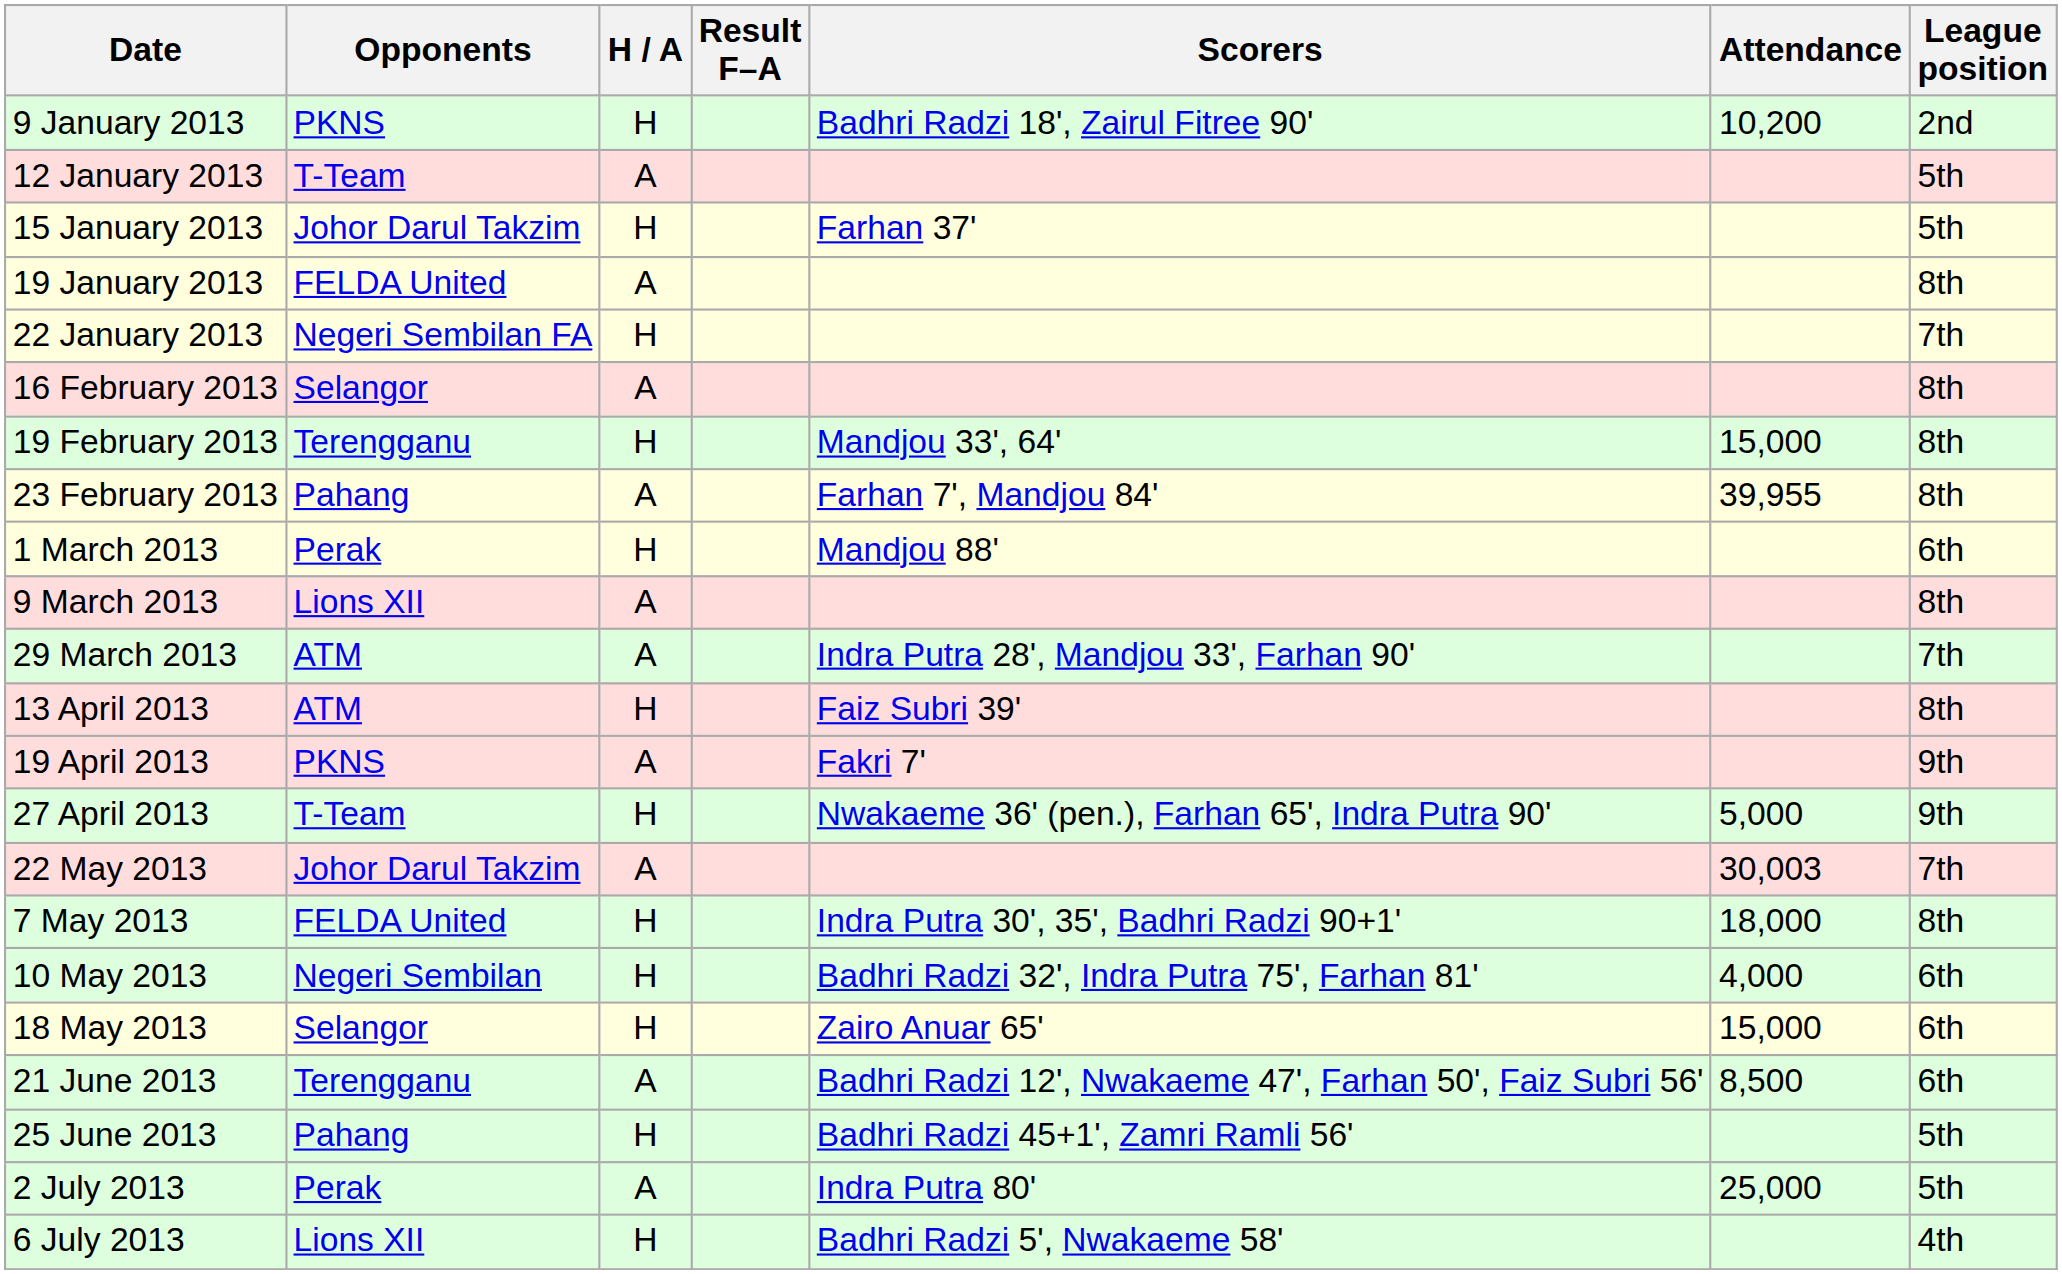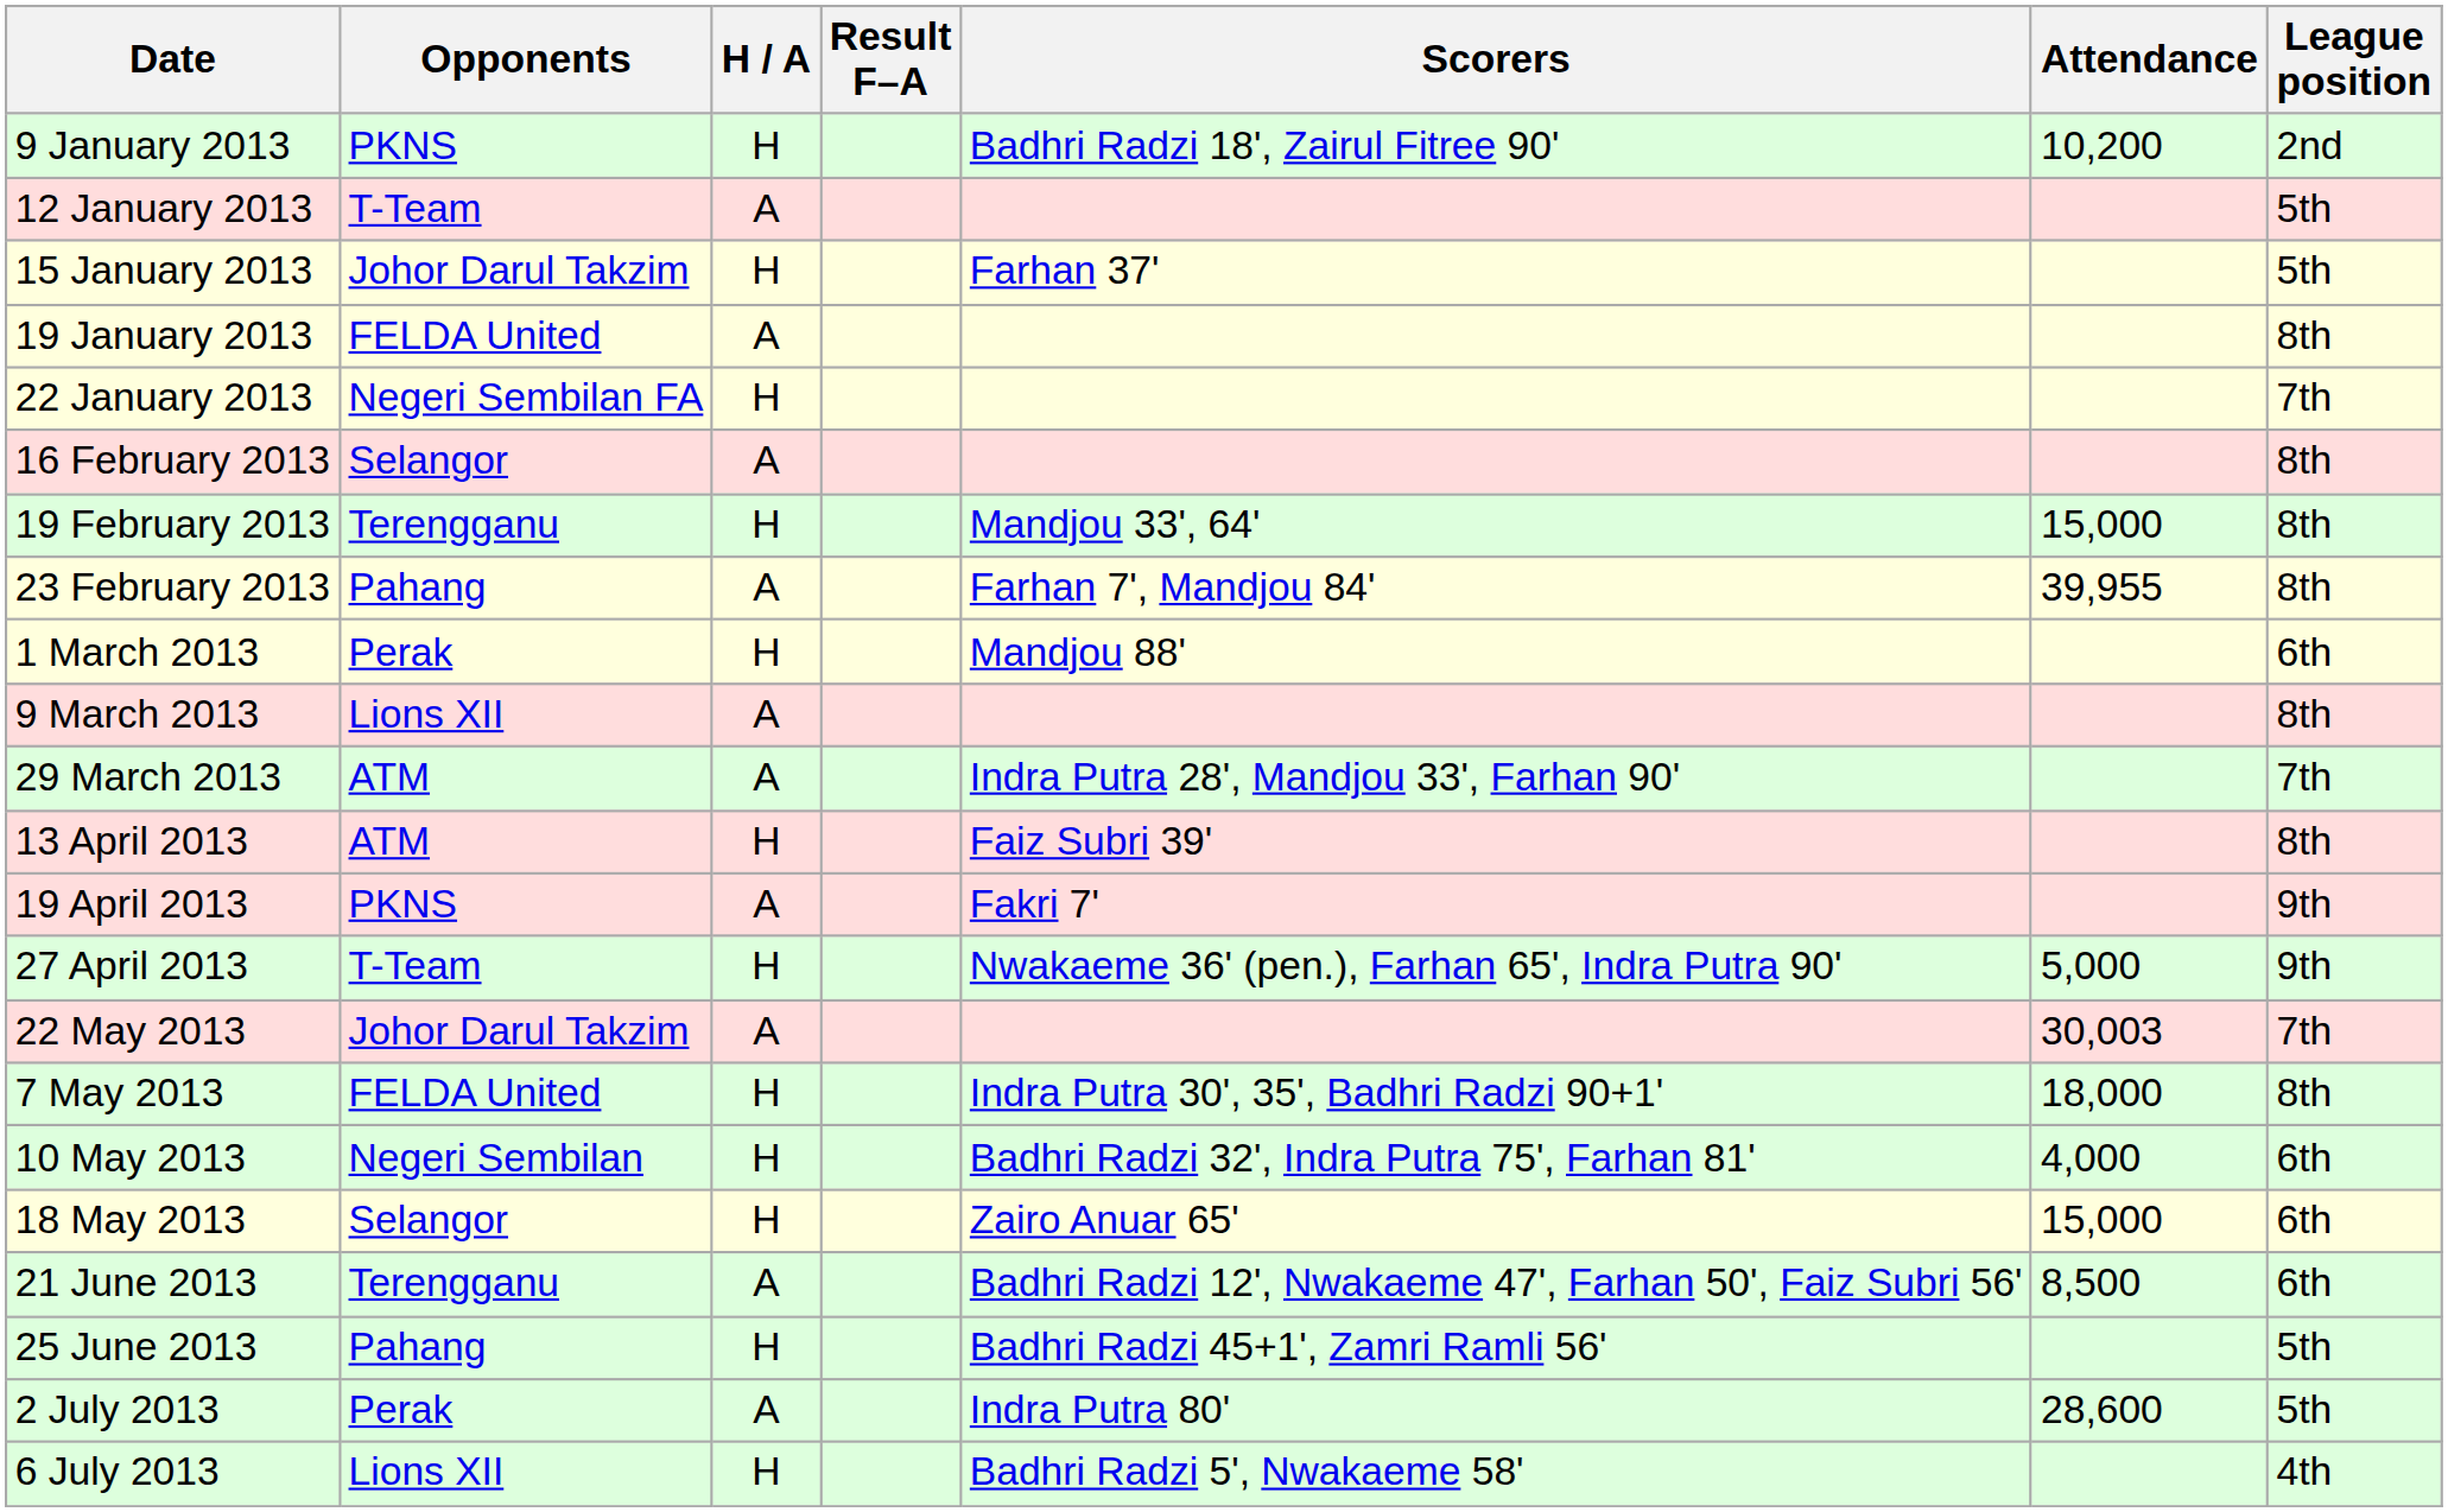 <table class="wikitable" style="text-align:center">
 <tr>
 <th>Date</th>
 <th>Opponents</th>
 <th>H / A</th>
 <th>Result<br>F–A</th>
 <th>Scorers</th>
 <th>Attendance</th>
 <th>League<br>position</th>
 </tr>
 <tr bgcolor="#ddffdd">
 <td align="left">9 January 2013</td>
 <td align="left">  <a href='#'>PKNS</a></td>
 <td>H</td>
 <td></td>
 <td align="left"><a href='#'>Badhri Radzi</a> 18', <a href='#'>Zairul Fitree</a> 90'</td>
 <td align="left">10,200</td>
 <td align="left"> 2nd</td>
 </tr>
 <tr bgcolor="#ffdddd">
 <td align="left">12 January 2013</td>
 <td align="left">  <a href='#'>T-Team</a></td>
 <td>A</td>
 <td></td>
 <td></td>
 <td></td>
 <td align="left"> 5th</td>
 </tr>
 <tr bgcolor="#ffffdd">
 <td align="left">15 January 2013</td>
 <td align="left">  <a href='#'>Johor Darul Takzim</a></td>
 <td>H</td>
 <td></td>
 <td align="left"><a href='#'>Farhan</a> 37'</td>
 <td></td>
 <td align="left"> 5th</td>
 </tr>
 <tr bgcolor="#ffffdd">
 <td align="left">19 January 2013</td>
 <td align="left"> <a href='#'>FELDA United</a></td>
 <td>A</td>
 <td></td>
 <td></td>
 <td></td>
 <td align="left"> 8th</td>
 </tr>
 <tr bgcolor="#ffffdd">
 <td align="left">22 January 2013</td>
 <td align="left">  <a href='#'>Negeri Sembilan FA</a></td>
 <td>H</td>
 <td></td>
 <td></td>
 <td></td>
 <td align="left"> 7th</td>
 </tr>
 <tr bgcolor="#ffdddd">
 <td align="left">16 February 2013</td>
 <td align="left">  <a href='#'>Selangor</a></td>
 <td>A</td>
 <td></td>
 <td></td>
 <td></td>
 <td align="left"> 8th</td>
 </tr>
 <tr bgcolor="#ddffdd">
 <td align="left">19 February 2013</td>
 <td align="left">  <a href='#'>Terengganu</a></td>
 <td>H</td>
 <td></td>
 <td align="left"><a href='#'>Mandjou</a> 33', 64'</td>
 <td align="left">15,000</td>
 <td align="left"> 8th</td>
 </tr>
 <tr bgcolor="#ffffdd">
 <td align="left">23 February 2013</td>
 <td align="left">  <a href='#'>Pahang</a></td>
 <td>A</td>
 <td></td>
 <td align="left"><a href='#'>Farhan</a> 7', <a href='#'>Mandjou</a> 84'</td>
 <td align="left">39,955</td>
 <td align="left"> 8th</td>
 </tr>
 <tr bgcolor="#ffffdd">
 <td align="left">1 March 2013</td>
 <td align="left">  <a href='#'>Perak</a></td>
 <td>H</td>
 <td></td>
 <td align="left"><a href='#'>Mandjou</a> 88'</td>
 <td></td>
 <td align="left"> 6th</td>
 </tr>
 <tr bgcolor="#ffdddd">
 <td align="left">9 March 2013</td>
 <td align="left"> <a href='#'>Lions XII</a></td>
 <td>A</td>
 <td></td>
 <td></td>
 <td></td>
 <td align="left"> 8th</td>
 </tr>
 <tr bgcolor="#ddffdd">
 <td align="left">29 March 2013</td>
 <td align="left"> <a href='#'>ATM</a></td>
 <td>A</td>
 <td></td>
 <td align="left"><a href='#'>Indra Putra</a> 28', <a href='#'>Mandjou</a> 33', <a href='#'>Farhan</a> 90'</td>
 <td></td>
 <td align="left"> 7th</td>
 </tr>
 <tr bgcolor="#ffdddd">
 <td align="left">13 April 2013</td>
 <td align="left"> <a href='#'>ATM</a></td>
 <td>H</td>
 <td></td>
 <td align="left"><a href='#'>Faiz Subri</a> 39'</td>
 <td></td>
 <td align="left"> 8th</td>
 </tr>
 <tr bgcolor="#ffdddd">
 <td align="left">19 April 2013</td>
 <td align="left">  <a href='#'>PKNS</a></td>
 <td>A</td>
 <td></td>
 <td align="left"><a href='#'>Fakri</a> 7'</td>
 <td></td>
 <td align="left"> 9th</td>
 </tr>
 <tr bgcolor="#ddffdd">
 <td align="left">27 April 2013</td>
 <td align="left">  <a href='#'>T-Team</a></td>
 <td>H</td>
 <td></td>
 <td align="left"><a href='#'>Nwakaeme</a> 36' (pen.), <a href='#'>Farhan</a> 65', <a href='#'>Indra Putra</a> 90'</td>
 <td align="left">5,000</td>
 <td align="left"> 9th</td>
 </tr>
 <tr bgcolor="#ffdddd">
 <td align="left">22 May 2013</td>
 <td align="left">  <a href='#'>Johor Darul Takzim</a></td>
 <td>A</td>
 <td></td>
 <td></td>
 <td align="left">30,003</td>
 <td align="left"> 7th</td>
 </tr>
 <tr bgcolor="#ddffdd">
 <td align="left">7 May 2013</td>
 <td align="left"> <a href='#'>FELDA United</a></td>
 <td>H</td>
 <td></td>
 <td align="left"><a href='#'>Indra Putra</a> 30', 35', <a href='#'>Badhri Radzi</a> 90+1'</td>
 <td align="left">18,000</td>
 <td align="left"> 8th</td>
 </tr>
 <tr bgcolor="#ddffdd">
 <td align="left">10 May 2013</td>
 <td align="left">  <a href='#'>Negeri Sembilan</a></td>
 <td>H</td>
 <td></td>
 <td align="left"><a href='#'>Badhri Radzi</a> 32', <a href='#'>Indra Putra</a> 75', <a href='#'>Farhan</a> 81'</td>
 <td align="left">4,000</td>
 <td align="left"> 6th</td>
 </tr>
 <tr bgcolor="#ffffdd">
 <td align="left">18 May 2013</td>
 <td align="left">  <a href='#'>Selangor</a></td>
 <td>H</td>
 <td></td>
 <td align="left"><a href='#'>Zairo Anuar</a> 65'</td>
 <td align="left">15,000</td>
 <td align="left"> 6th</td>
 </tr>
 <tr bgcolor="#ddffdd">
 <td align="left">21 June 2013</td>
 <td align="left">  <a href='#'>Terengganu</a></td>
 <td>A</td>
 <td></td>
 <td align="left"><a href='#'>Badhri Radzi</a> 12', <a href='#'>Nwakaeme</a> 47', <a href='#'>Farhan</a> 50', <a href='#'>Faiz Subri</a> 56'</td>
 <td align="left">8,500</td>
 <td align="left"> 6th</td>
 </tr>
 <tr bgcolor="#ddffdd">
 <td align="left">25 June 2013</td>
 <td align="left">  <a href='#'>Pahang</a></td>
 <td>H</td>
 <td></td>
 <td align="left"><a href='#'>Badhri Radzi</a> 45+1', <a href='#'>Zamri Ramli</a> 56'</td>
 <td></td>
 <td align="left"> 5th</td>
 </tr>
 <tr bgcolor="#ddffdd">
 <td align="left">2 July 2013</td>
 <td align="left">  <a href='#'>Perak</a></td>
 <td>A</td>
 <td></td>
 <td align="left"><a href='#'>Indra Putra</a> 80'</td>
-<td align="left">25,000</td>
+<td align="left">28,600</td>
 <td align="left"> 5th</td>
 </tr>
 <tr bgcolor="#ddffdd">
 <td align="left">6 July 2013</td>
 <td align="left"> <a href='#'>Lions XII</a></td>
 <td>H</td>
 <td></td>
 <td align="left"><a href='#'>Badhri Radzi</a> 5', <a href='#'>Nwakaeme</a> 58'</td>
 <td></td>
 <td align="left"> 4th</td>
 </tr>
 </table>
